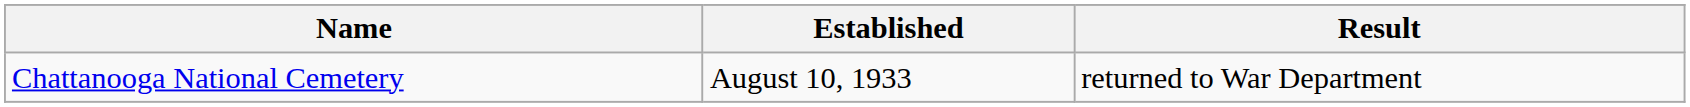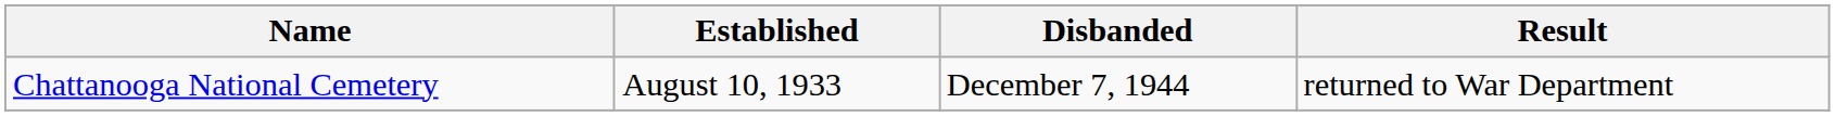 <table class="wikitable" style="width:70%;">
 <tr>
 <th>Name</th>
 <th>Established</th>
+<th>Disbanded</th>
 <th>Result</th>
 </tr>
 <tr>
 <td><a href='#'>Chattanooga National Cemetery</a></td>
 <td>August 10, 1933</td>
+<td>December 7, 1944</td>
 <td>returned to War Department</td>
 </tr>
 </table>
